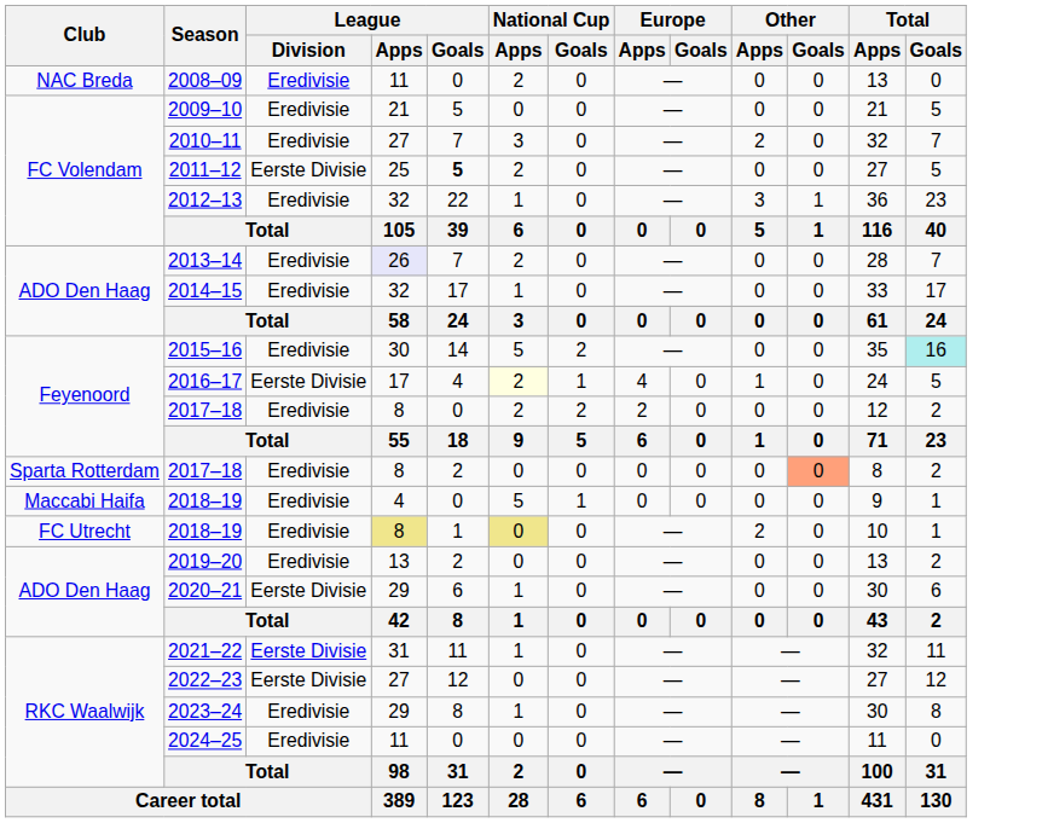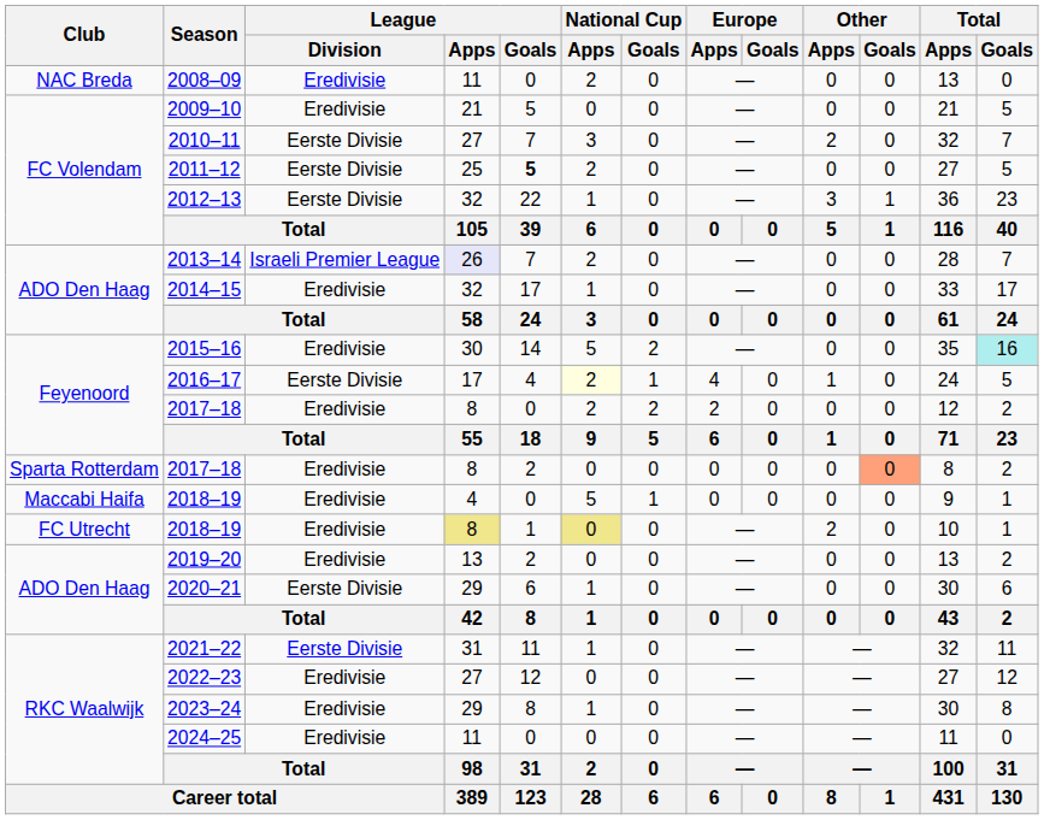 <table class="wikitable" style="text-align: center;">
 <tr>
 <th rowspan="2">Club</th>
 <th rowspan="2">Season</th>
 <th colspan="3">League</th>
 <th colspan="2">National Cup</th>
 <th colspan="2">Europe</th>
 <th colspan="2">Other</th>
 <th colspan="2">Total</th>
 </tr>
 <tr>
 <th>Division</th>
 <th>Apps</th>
 <th>Goals</th>
 <th>Apps</th>
 <th>Goals</th>
 <th>Apps</th>
 <th>Goals</th>
 <th>Apps</th>
 <th>Goals</th>
 <th>Apps</th>
 <th>Goals</th>
 </tr>
 <tr>
 <td><a href='#'>NAC Breda</a></td>
 <td><a href='#'>2008–09</a></td>
 <td><a href='#'>Eredivisie</a></td>
 <td>11</td>
 <td>0</td>
 <td>2</td>
 <td>0</td>
 <td colspan="2">—</td>
 <td>0</td>
 <td>0</td>
 <td>13</td>
 <td>0</td>
 </tr>
 <tr>
 <td rowspan="5"><a href='#'>FC Volendam</a></td>
 <td><a href='#'>2009–10</a></td>
 <td>Eredivisie</td>
 <td>21</td>
 <td>5</td>
 <td>0</td>
 <td>0</td>
 <td colspan="2">—</td>
 <td>0</td>
 <td>0</td>
 <td>21</td>
 <td>5</td>
 </tr>
 <tr>
 <td><a href='#'>2010–11</a></td>
-<td>Eredivisie</td>
+<td>Eerste Divisie</td>
 <td>27</td>
 <td>7</td>
 <td>3</td>
 <td>0</td>
 <td colspan="2">—</td>
 <td>2</td>
 <td>0</td>
 <td>32</td>
 <td>7</td>
 </tr>
 <tr>
 <td><a href='#'>2011–12</a></td>
 <td>Eerste Divisie</td>
 <td>25</td>
 <td><strong>5</strong></td>
 <td>2</td>
 <td>0</td>
 <td colspan="2">—</td>
 <td>0</td>
 <td>0</td>
 <td>27</td>
 <td>5</td>
 </tr>
 <tr>
 <td><a href='#'>2012–13</a></td>
-<td>Eredivisie</td>
+<td>Eerste Divisie</td>
 <td>32</td>
 <td>22</td>
 <td>1</td>
 <td>0</td>
 <td colspan="2">—</td>
 <td>3</td>
 <td>1</td>
 <td>36</td>
 <td>23</td>
 </tr>
 <tr>
 <th colspan="2">Total</th>
 <th>105</th>
 <th>39</th>
 <th>6</th>
 <th>0</th>
 <th>0</th>
 <th>0</th>
 <th>5</th>
 <th>1</th>
 <th>116</th>
 <th>40</th>
 </tr>
 <tr>
 <td rowspan="3"><a href='#'>ADO Den Haag</a></td>
 <td><a href='#'>2013–14</a></td>
-<td>Eredivisie</td>
+<td><a href='#'>Israeli Premier League</a></td>
 <td style="background: lavender;">26</td>
 <td>7</td>
 <td>2</td>
 <td>0</td>
 <td colspan="2">—</td>
 <td>0</td>
 <td>0</td>
 <td>28</td>
 <td>7</td>
 </tr>
 <tr>
 <td><a href='#'>2014–15</a></td>
 <td>Eredivisie</td>
 <td>32</td>
 <td>17</td>
 <td>1</td>
 <td>0</td>
 <td colspan="2">—</td>
 <td>0</td>
 <td>0</td>
 <td>33</td>
 <td>17</td>
 </tr>
 <tr>
 <th colspan="2">Total</th>
 <th>58</th>
 <th>24</th>
 <th>3</th>
 <th>0</th>
 <th>0</th>
 <th>0</th>
 <th>0</th>
 <th>0</th>
 <th>61</th>
 <th>24</th>
 </tr>
 <tr>
 <td rowspan="4"><a href='#'>Feyenoord</a></td>
 <td><a href='#'>2015–16</a></td>
 <td>Eredivisie</td>
 <td>30</td>
 <td>14</td>
 <td>5</td>
 <td>2</td>
 <td colspan="2">—</td>
 <td>0</td>
 <td>0</td>
 <td>35</td>
 <td style="background: paleturquoise;">16</td>
 </tr>
 <tr>
 <td><a href='#'>2016–17</a></td>
 <td>Eerste Divisie</td>
 <td>17</td>
 <td>4</td>
 <td style="background: lightyellow;">2</td>
 <td>1</td>
 <td>4</td>
 <td>0</td>
 <td>1</td>
 <td>0</td>
 <td>24</td>
 <td>5</td>
 </tr>
 <tr>
 <td><a href='#'>2017–18</a></td>
 <td>Eredivisie</td>
 <td>8</td>
 <td>0</td>
 <td>2</td>
 <td>2</td>
 <td>2</td>
 <td>0</td>
 <td>0</td>
 <td>0</td>
 <td>12</td>
 <td>2</td>
 </tr>
 <tr>
 <th colspan="2">Total</th>
 <th>55</th>
 <th>18</th>
 <th>9</th>
 <th>5</th>
 <th>6</th>
 <th>0</th>
 <th>1</th>
 <th>0</th>
 <th>71</th>
 <th>23</th>
 </tr>
 <tr>
 <td><a href='#'>Sparta Rotterdam</a></td>
 <td><a href='#'>2017–18</a></td>
 <td>Eredivisie</td>
 <td>8</td>
 <td>2</td>
 <td>0</td>
 <td>0</td>
 <td>0</td>
 <td>0</td>
 <td>0</td>
 <td style="background: lightsalmon;">0</td>
 <td>8</td>
 <td>2</td>
 </tr>
 <tr>
 <td><a href='#'>Maccabi Haifa</a></td>
 <td><a href='#'>2018–19</a></td>
 <td>Eredivisie</td>
 <td>4</td>
 <td>0</td>
 <td>5</td>
 <td>1</td>
 <td>0</td>
 <td>0</td>
 <td>0</td>
 <td>0</td>
 <td>9</td>
 <td>1</td>
 </tr>
 <tr>
 <td><a href='#'>FC Utrecht</a></td>
 <td><a href='#'>2018–19</a></td>
 <td>Eredivisie</td>
 <td style="background: khaki;">8</td>
 <td>1</td>
 <td style="background: khaki;">0</td>
 <td>0</td>
 <td colspan="2">—</td>
 <td>2</td>
 <td>0</td>
 <td>10</td>
 <td>1</td>
 </tr>
 <tr>
 <td rowspan="3"><a href='#'>ADO Den Haag</a></td>
 <td><a href='#'>2019–20</a></td>
 <td>Eredivisie</td>
 <td>13</td>
 <td>2</td>
 <td>0</td>
 <td>0</td>
 <td colspan="2">—</td>
 <td>0</td>
 <td>0</td>
 <td>13</td>
 <td>2</td>
 </tr>
 <tr>
 <td><a href='#'>2020–21</a></td>
 <td>Eerste Divisie</td>
 <td>29</td>
 <td>6</td>
 <td>1</td>
 <td>0</td>
 <td colspan="2">—</td>
 <td>0</td>
 <td>0</td>
 <td>30</td>
 <td>6</td>
 </tr>
 <tr>
 <th colspan="2">Total</th>
 <th>42</th>
 <th>8</th>
 <th>1</th>
 <th>0</th>
 <th>0</th>
 <th>0</th>
 <th>0</th>
 <th>0</th>
 <th>43</th>
 <th>2</th>
 </tr>
 <tr>
 <td rowspan="5"><a href='#'>RKC Waalwijk</a></td>
 <td><a href='#'>2021–22</a></td>
 <td><a href='#'>Eerste Divisie</a></td>
 <td>31</td>
 <td>11</td>
 <td>1</td>
 <td>0</td>
 <td colspan="2">—</td>
 <td colspan="2">—</td>
 <td>32</td>
 <td>11</td>
 </tr>
 <tr>
 <td><a href='#'>2022–23</a></td>
-<td>Eerste Divisie</td>
+<td>Eredivisie</td>
 <td>27</td>
 <td>12</td>
 <td>0</td>
 <td>0</td>
 <td colspan="2">—</td>
 <td colspan="2">—</td>
 <td>27</td>
 <td>12</td>
 </tr>
 <tr>
 <td><a href='#'>2023–24</a></td>
 <td>Eredivisie</td>
 <td>29</td>
 <td>8</td>
 <td>1</td>
 <td>0</td>
 <td colspan="2">—</td>
 <td colspan="2">—</td>
 <td>30</td>
 <td>8</td>
 </tr>
 <tr>
 <td><a href='#'>2024–25</a></td>
 <td>Eredivisie</td>
 <td>11</td>
 <td>0</td>
 <td>0</td>
 <td>0</td>
 <td colspan="2">—</td>
 <td colspan="2">—</td>
 <td>11</td>
 <td>0</td>
 </tr>
 <tr>
 <th colspan="2">Total</th>
 <th>98</th>
 <th>31</th>
 <th>2</th>
 <th>0</th>
 <th colspan="2">—</th>
 <th colspan="2">—</th>
 <th>100</th>
 <th>31</th>
 </tr>
 <tr>
 <th colspan="3">Career total</th>
 <th>389</th>
 <th>123</th>
 <th>28</th>
 <th>6</th>
 <th>6</th>
 <th>0</th>
 <th>8</th>
 <th>1</th>
 <th>431</th>
 <th>130</th>
 </tr>
 </table>
